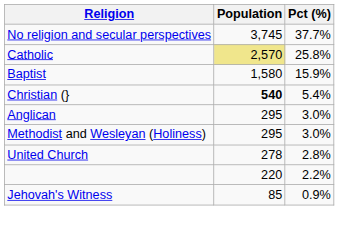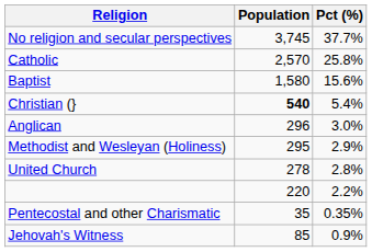 <table class="wikitable" style="text-align: right">
 <tr>
 <th><a href='#'>Religion</a></th>
 <th>Population</th>
 <th>Pct (%)</th>
 </tr>
 <tr>
 <td align=left><a href='#'>No religion and secular perspectives</a></td>
 <td>3,745</td>
 <td>37.7%</td>
 </tr>
 <tr>
 <td align=left><a href='#'>Catholic</a></td>
-<td style="background: khaki;">2,570</td>
+<td>2,570</td>
 <td>25.8%</td>
 </tr>
 <tr>
 <td align=left><a href='#'>Baptist</a></td>
 <td>1,580</td>
-<td>15.9%</td>
+<td>15.6%</td>
 </tr>
 <tr>
 <td align=left><a href='#'>Christian</a> (}</td>
 <td><strong>540</strong></td>
 <td>5.4%</td>
 </tr>
 <tr>
 <td align=left><a href='#'>Anglican</a></td>
-<td>295</td>
+<td>296</td>
 <td>3.0%</td>
 </tr>
 <tr>
 <td align=left><a href='#'>Methodist</a> and <a href='#'>Wesleyan</a> (<a href='#'>Holiness</a>)</td>
 <td>295</td>
-<td>3.0%</td>
+<td>2.9%</td>
 </tr>
 <tr>
 <td align=left><a href='#'>United Church</a></td>
 <td>278</td>
 <td>2.8%</td>
 </tr>
 <tr>
 <td align=left></td>
 <td>220</td>
 <td>2.2%</td>
 </tr>
 <tr>
+<td align=left><a href='#'>Pentecostal</a> and other <a href='#'>Charismatic</a></td>
+<td>35</td>
+<td>0.35%</td>
+</tr>
+<tr>
 <td align=left><a href='#'>Jehovah's Witness</a></td>
 <td>85</td>
 <td>0.9%</td>
 </tr>
 </table>
